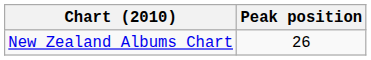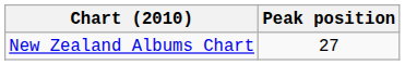 <table class="wikitable">
 <tr>
 <th>Chart (2010)</th>
 <th>Peak position</th>
 </tr>
 <tr>
 <td align="left"><a href='#'>New Zealand Albums Chart</a></td>
-<td align="center">26</td>
+<td align="center">27</td>
 </tr>
 </table>
